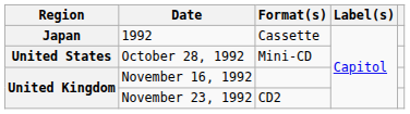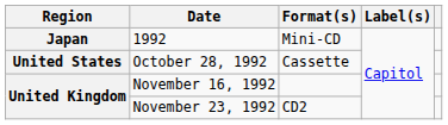 <table class="wikitable plainrowheaders">
 <tr>
 <th scope="col">Region</th>
 <th scope="col">Date</th>
 <th scope="col">Format(s)</th>
 <th scope="col">Label(s)</th>
 <th scope="col"></th>
 </tr>
 <tr>
 <th scope="row">Japan</th>
 <td>1992</td>
-<td>Cassette</td>
+<td>Mini-CD</td>
 <td rowspan="4"><a href='#'>Capitol</a></td>
 <td></td>
 </tr>
 <tr>
 <th scope="row">United States</th>
 <td>October 28, 1992</td>
-<td>Mini-CD</td>
+<td>Cassette</td>
 <td></td>
 </tr>
 <tr>
 <th scope="row" rowspan="2">United Kingdom</th>
 <td>November 16, 1992</td>
 <td></td>
 <td></td>
 </tr>
 <tr>
 <td>November 23, 1992</td>
 <td>CD2</td>
 <td></td>
 </tr>
 </table>
